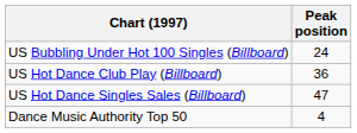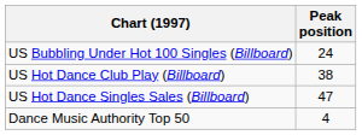 <table class="wikitable sortable">
 <tr>
 <th>Chart (1997)</th>
 <th>Peak<br>position</th>
 </tr>
 <tr>
 <td>US <a href='#'>Bubbling Under Hot 100 Singles</a> (<em><a href='#'>Billboard</a></em>)</td>
 <td style="text-align:center;">24</td>
 </tr>
 <tr>
 <td>US <a href='#'>Hot Dance Club Play</a> (<em><a href='#'>Billboard</a></em>)</td>
-<td style="text-align:center;">36</td>
+<td style="text-align:center;">38</td>
 </tr>
 <tr>
 <td>US <a href='#'>Hot Dance Singles Sales</a> (<em><a href='#'>Billboard</a></em>)</td>
 <td style="text-align:center;">47</td>
 </tr>
 <tr>
 <td>Dance Music Authority Top 50</td>
 <td style="text-align:center;">4</td>
 </tr>
 </table>
